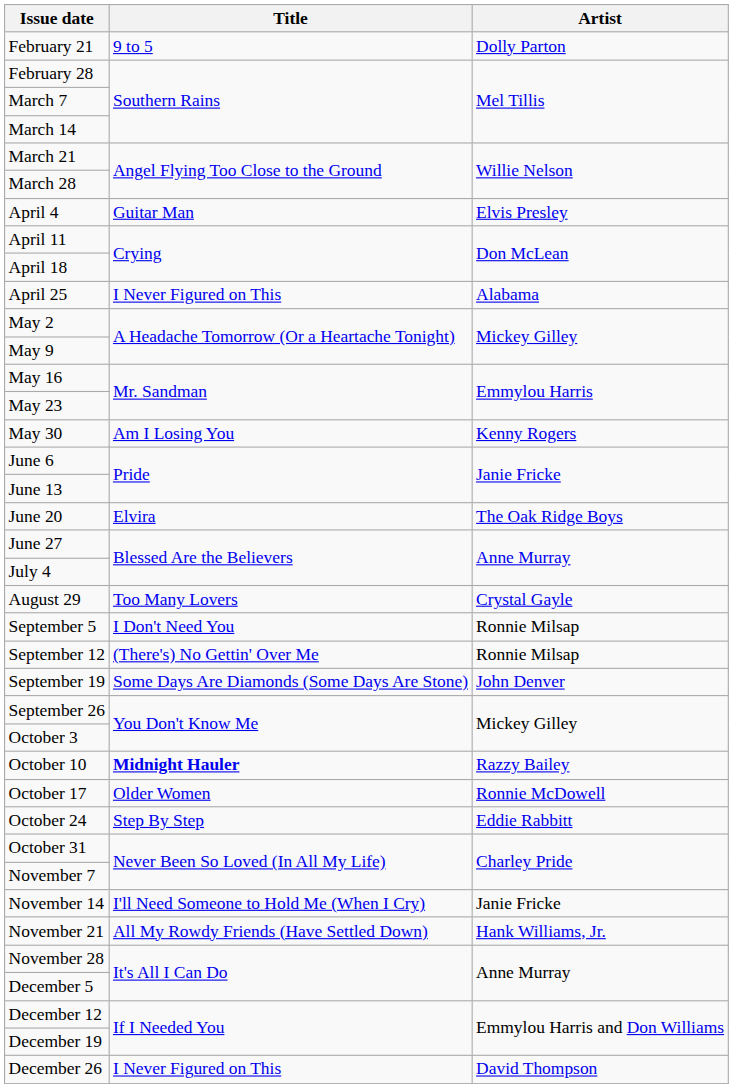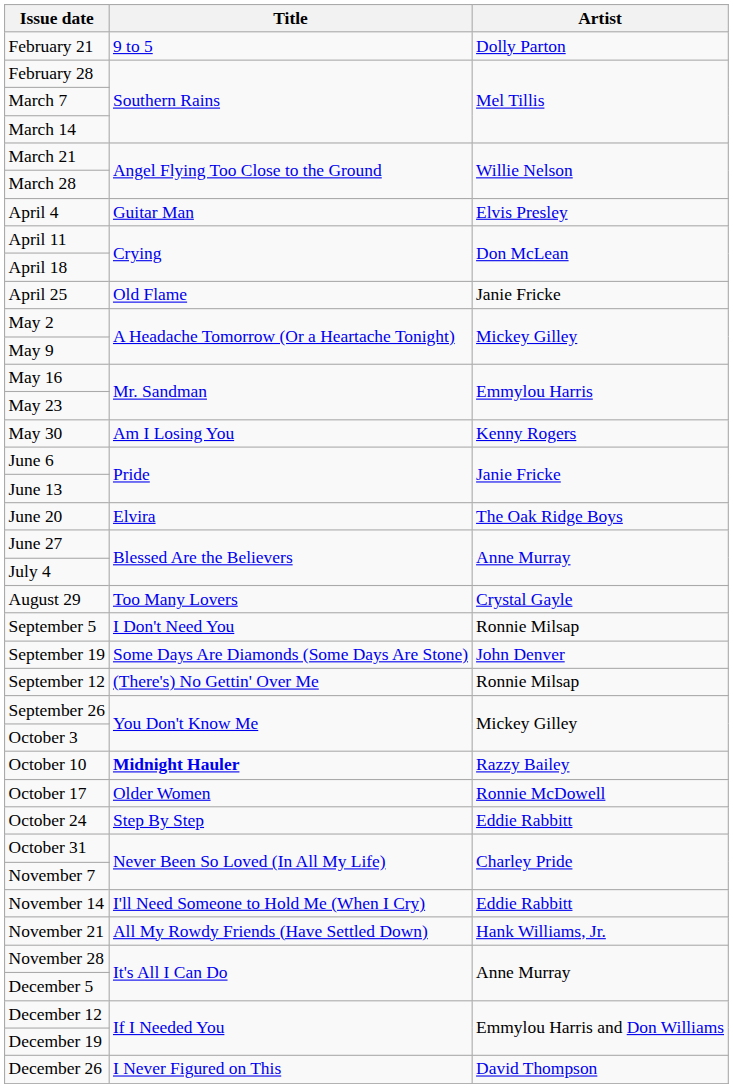 <table class="wikitable">
 <tr>
 <th>Issue date</th>
 <th>Title</th>
 <th>Artist</th>
 </tr>
 <tr>
 <td>February 21</td>
 <td><a href='#'>9 to 5</a></td>
 <td><a href='#'>Dolly Parton</a></td>
 </tr>
 <tr>
 <td>February 28</td>
 <td rowspan=3><a href='#'>Southern Rains</a></td>
 <td rowspan=3><a href='#'>Mel Tillis</a></td>
 </tr>
 <tr>
 <td>March 7</td>
 </tr>
 <tr>
 <td>March 14</td>
 </tr>
 <tr>
 <td>March 21</td>
 <td rowspan=2><a href='#'>Angel Flying Too Close to the Ground</a></td>
 <td rowspan=2><a href='#'>Willie Nelson</a></td>
 </tr>
 <tr>
 <td>March 28</td>
 </tr>
 <tr>
 <td>April 4</td>
 <td><a href='#'>Guitar Man</a></td>
 <td><a href='#'>Elvis Presley</a></td>
 </tr>
 <tr>
 <td>April 11</td>
 <td rowspan=2><a href='#'>Crying</a></td>
 <td rowspan=2><a href='#'>Don McLean</a></td>
 </tr>
 <tr>
 <td>April 18</td>
 </tr>
 <tr>
 <td>April 25</td>
-<td><a href='#'>I Never Figured on This</a></td>
-<td><a href='#'>Alabama</a></td>
+<td><a href='#'>Old Flame</a></td>
+<td>Janie Fricke</td>
 </tr>
 <tr>
 <td>May 2</td>
 <td rowspan=2><a href='#'>A Headache Tomorrow (Or a Heartache Tonight)</a></td>
 <td rowspan=2><a href='#'>Mickey Gilley</a></td>
 </tr>
 <tr>
 <td>May 9</td>
 </tr>
 <tr>
 <td>May 16</td>
 <td rowspan=2><a href='#'>Mr. Sandman</a></td>
 <td rowspan=2><a href='#'>Emmylou Harris</a></td>
 </tr>
 <tr>
 <td>May 23</td>
 </tr>
 <tr>
 <td>May 30</td>
 <td><a href='#'>Am I Losing You</a></td>
 <td><a href='#'>Kenny Rogers</a></td>
 </tr>
 <tr>
 <td>June 6</td>
 <td rowspan=2><a href='#'>Pride</a></td>
 <td rowspan=2><a href='#'>Janie Fricke</a></td>
 </tr>
 <tr>
 <td>June 13</td>
 </tr>
 <tr>
 <td>June 20</td>
 <td><a href='#'>Elvira</a></td>
 <td><a href='#'>The Oak Ridge Boys</a></td>
 </tr>
 <tr>
 <td>June 27</td>
 <td rowspan=2><a href='#'>Blessed Are the Believers</a></td>
 <td rowspan=2><a href='#'>Anne Murray</a></td>
 </tr>
 <tr>
 <td>July 4</td>
 </tr>
 <tr>
 <td>August 29</td>
 <td><a href='#'>Too Many Lovers</a></td>
 <td><a href='#'>Crystal Gayle</a></td>
 </tr>
 <tr>
 <td>September 5</td>
 <td><a href='#'>I Don't Need You</a></td>
 <td>Ronnie Milsap</td>
 </tr>
 <tr>
+<td>September 19</td>
+<td><a href='#'>Some Days Are Diamonds (Some Days Are Stone)</a></td>
+<td><a href='#'>John Denver</a></td>
+</tr>
+<tr>
 <td>September 12</td>
 <td><a href='#'>(There's) No Gettin' Over Me</a></td>
 <td>Ronnie Milsap</td>
-</tr>
-<tr>
-<td>September 19</td>
-<td><a href='#'>Some Days Are Diamonds (Some Days Are Stone)</a></td>
-<td><a href='#'>John Denver</a></td>
 </tr>
 <tr>
 <td>September 26</td>
 <td rowspan=2><a href='#'>You Don't Know Me</a></td>
 <td rowspan=2>Mickey Gilley</td>
 </tr>
 <tr>
 <td>October 3</td>
 </tr>
 <tr>
 <td>October 10</td>
 <td><strong><a href='#'>Midnight Hauler</a></strong></td>
 <td><a href='#'>Razzy Bailey</a></td>
 </tr>
 <tr>
 <td>October 17</td>
 <td><a href='#'>Older Women</a></td>
 <td><a href='#'>Ronnie McDowell</a></td>
 </tr>
 <tr>
 <td>October 24</td>
 <td><a href='#'>Step By Step</a></td>
 <td><a href='#'>Eddie Rabbitt</a></td>
 </tr>
 <tr>
 <td>October 31</td>
 <td rowspan=2><a href='#'>Never Been So Loved (In All My Life)</a></td>
 <td rowspan=2><a href='#'>Charley Pride</a></td>
 </tr>
 <tr>
 <td>November 7</td>
 </tr>
 <tr>
 <td>November 14</td>
 <td><a href='#'>I'll Need Someone to Hold Me (When I Cry)</a></td>
-<td>Janie Fricke</td>
+<td><a href='#'>Eddie Rabbitt</a></td>
 </tr>
 <tr>
 <td>November 21</td>
 <td><a href='#'>All My Rowdy Friends (Have Settled Down)</a></td>
 <td><a href='#'>Hank Williams, Jr.</a></td>
 </tr>
 <tr>
 <td>November 28</td>
 <td rowspan=2><a href='#'>It's All I Can Do</a></td>
 <td rowspan=2>Anne Murray</td>
 </tr>
 <tr>
 <td>December 5</td>
 </tr>
 <tr>
 <td>December 12</td>
 <td rowspan=2><a href='#'>If I Needed You</a></td>
 <td rowspan=2>Emmylou Harris and <a href='#'>Don Williams</a></td>
 </tr>
 <tr>
 <td>December 19</td>
 </tr>
 <tr>
 <td>December 26</td>
 <td><a href='#'>I Never Figured on This</a></td>
 <td><a href='#'>David Thompson</a></td>
 </tr>
 </table>
